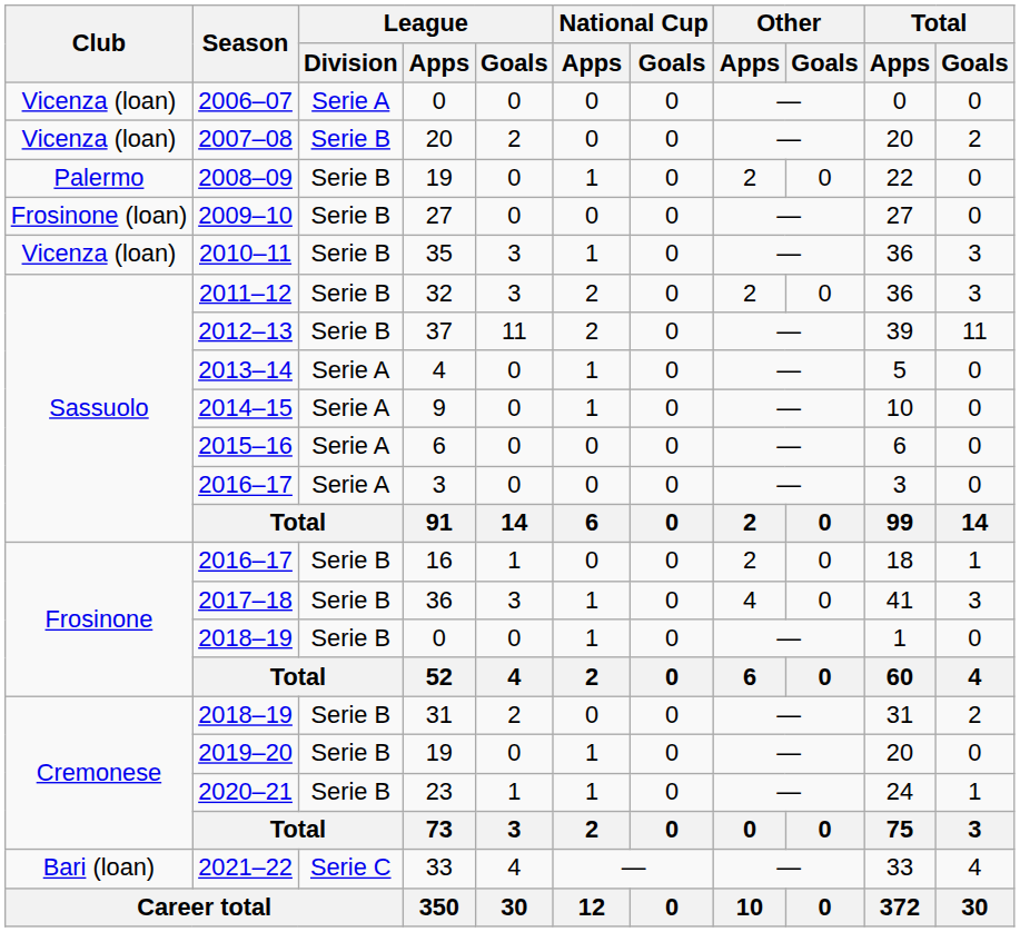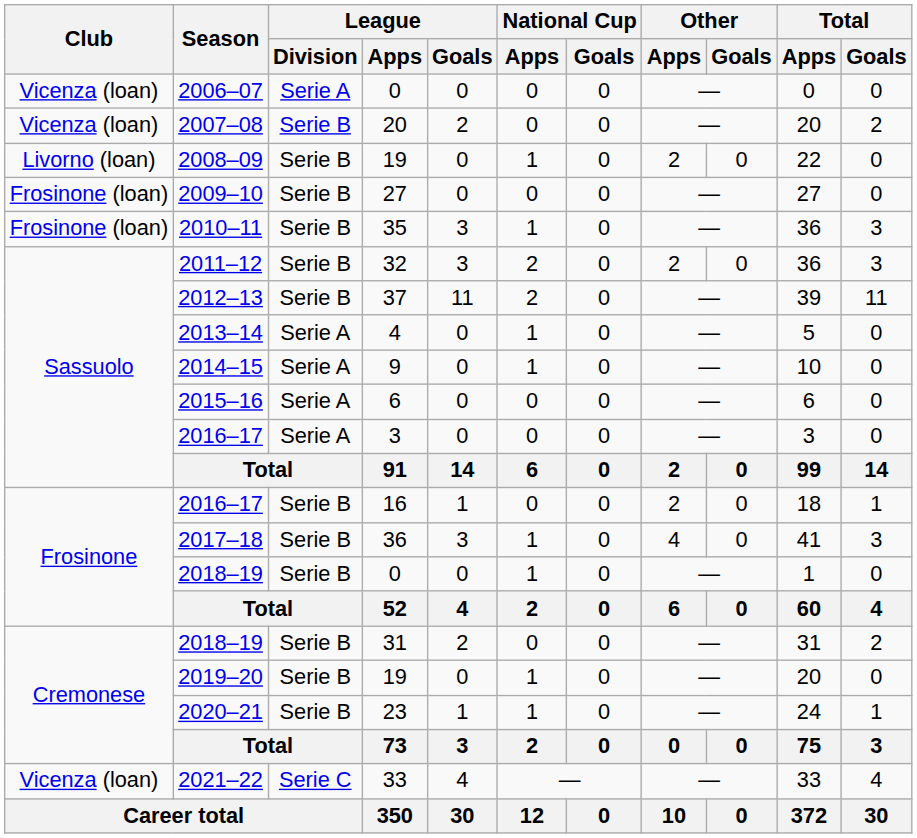 <table class="wikitable" style="text-align:center">
 <tr>
 <th rowspan="2">Club</th>
 <th rowspan="2">Season</th>
 <th colspan="3">League</th>
 <th colspan="2">National Cup</th>
 <th colspan="2">Other</th>
 <th colspan="2">Total</th>
 </tr>
 <tr>
 <th>Division</th>
 <th>Apps</th>
 <th>Goals</th>
 <th>Apps</th>
 <th>Goals</th>
 <th>Apps</th>
 <th>Goals</th>
 <th>Apps</th>
 <th>Goals</th>
 </tr>
 <tr>
 <td><a href='#'>Vicenza</a> (loan)</td>
 <td><a href='#'>2006–07</a></td>
 <td><a href='#'>Serie A</a></td>
 <td>0</td>
 <td>0</td>
 <td>0</td>
 <td>0</td>
 <td colspan="2">—</td>
 <td>0</td>
 <td>0</td>
 </tr>
 <tr>
 <td><a href='#'>Vicenza</a> (loan)</td>
 <td><a href='#'>2007–08</a></td>
 <td><a href='#'>Serie B</a></td>
 <td>20</td>
 <td>2</td>
 <td>0</td>
 <td>0</td>
 <td colspan="2">—</td>
 <td>20</td>
 <td>2</td>
 </tr>
 <tr>
-<td><a href='#'>Palermo</a></td>
+<td><a href='#'>Livorno</a> (loan)</td>
 <td><a href='#'>2008–09</a></td>
 <td>Serie B</td>
 <td>19</td>
 <td>0</td>
 <td>1</td>
 <td>0</td>
 <td>2</td>
 <td>0</td>
 <td>22</td>
 <td>0</td>
 </tr>
 <tr>
 <td><a href='#'>Frosinone</a> (loan)</td>
 <td><a href='#'>2009–10</a></td>
 <td>Serie B</td>
 <td>27</td>
 <td>0</td>
 <td>0</td>
 <td>0</td>
 <td colspan="2">—</td>
 <td>27</td>
 <td>0</td>
 </tr>
 <tr>
-<td><a href='#'>Vicenza</a> (loan)</td>
+<td><a href='#'>Frosinone</a> (loan)</td>
 <td><a href='#'>2010–11</a></td>
 <td>Serie B</td>
 <td>35</td>
 <td>3</td>
 <td>1</td>
 <td>0</td>
 <td colspan="2">—</td>
 <td>36</td>
 <td>3</td>
 </tr>
 <tr>
 <td rowspan="7"><a href='#'>Sassuolo</a></td>
 <td><a href='#'>2011–12</a></td>
 <td>Serie B</td>
 <td>32</td>
 <td>3</td>
 <td>2</td>
 <td>0</td>
 <td>2</td>
 <td>0</td>
 <td>36</td>
 <td>3</td>
 </tr>
 <tr>
 <td><a href='#'>2012–13</a></td>
 <td>Serie B</td>
 <td>37</td>
 <td>11</td>
 <td>2</td>
 <td>0</td>
 <td colspan="2">—</td>
 <td>39</td>
 <td>11</td>
 </tr>
 <tr>
 <td><a href='#'>2013–14</a></td>
 <td>Serie A</td>
 <td>4</td>
 <td>0</td>
 <td>1</td>
 <td>0</td>
 <td colspan="2">—</td>
 <td>5</td>
 <td>0</td>
 </tr>
 <tr>
 <td><a href='#'>2014–15</a></td>
 <td>Serie A</td>
 <td>9</td>
 <td>0</td>
 <td>1</td>
 <td>0</td>
 <td colspan="2">—</td>
 <td>10</td>
 <td>0</td>
 </tr>
 <tr>
 <td><a href='#'>2015–16</a></td>
 <td>Serie A</td>
 <td>6</td>
 <td>0</td>
 <td>0</td>
 <td>0</td>
 <td colspan="2">—</td>
 <td>6</td>
 <td>0</td>
 </tr>
 <tr>
 <td><a href='#'>2016–17</a></td>
 <td>Serie A</td>
 <td>3</td>
 <td>0</td>
 <td>0</td>
 <td>0</td>
 <td colspan="2">—</td>
 <td>3</td>
 <td>0</td>
 </tr>
 <tr>
 <th colspan="2">Total</th>
 <th>91</th>
 <th>14</th>
 <th>6</th>
 <th>0</th>
 <th>2</th>
 <th>0</th>
 <th>99</th>
 <th>14</th>
 </tr>
 <tr>
 <td rowspan="4"><a href='#'>Frosinone</a></td>
 <td><a href='#'>2016–17</a></td>
 <td>Serie B</td>
 <td>16</td>
 <td>1</td>
 <td>0</td>
 <td>0</td>
 <td>2</td>
 <td>0</td>
 <td>18</td>
 <td>1</td>
 </tr>
 <tr>
 <td><a href='#'>2017–18</a></td>
 <td>Serie B</td>
 <td>36</td>
 <td>3</td>
 <td>1</td>
 <td>0</td>
 <td>4</td>
 <td>0</td>
 <td>41</td>
 <td>3</td>
 </tr>
 <tr>
 <td><a href='#'>2018–19</a></td>
 <td>Serie B</td>
 <td>0</td>
 <td>0</td>
 <td>1</td>
 <td>0</td>
 <td colspan="2">—</td>
 <td>1</td>
 <td>0</td>
 </tr>
 <tr>
 <th colspan="2">Total</th>
 <th>52</th>
 <th>4</th>
 <th>2</th>
 <th>0</th>
 <th>6</th>
 <th>0</th>
 <th>60</th>
 <th>4</th>
 </tr>
 <tr>
 <td rowspan="4"><a href='#'>Cremonese</a></td>
 <td><a href='#'>2018–19</a></td>
 <td>Serie B</td>
 <td>31</td>
 <td>2</td>
 <td>0</td>
 <td>0</td>
 <td colspan="2">—</td>
 <td>31</td>
 <td>2</td>
 </tr>
 <tr>
 <td><a href='#'>2019–20</a></td>
 <td>Serie B</td>
 <td>19</td>
 <td>0</td>
 <td>1</td>
 <td>0</td>
 <td colspan="2">—</td>
 <td>20</td>
 <td>0</td>
 </tr>
 <tr>
 <td><a href='#'>2020–21</a></td>
 <td>Serie B</td>
 <td>23</td>
 <td>1</td>
 <td>1</td>
 <td>0</td>
 <td colspan="2">—</td>
 <td>24</td>
 <td>1</td>
 </tr>
 <tr>
 <th colspan="2">Total</th>
 <th>73</th>
 <th>3</th>
 <th>2</th>
 <th>0</th>
 <th>0</th>
 <th>0</th>
 <th>75</th>
 <th>3</th>
 </tr>
 <tr>
-<td><a href='#'>Bari</a> (loan)</td>
+<td><a href='#'>Vicenza</a> (loan)</td>
 <td><a href='#'>2021–22</a></td>
 <td><a href='#'>Serie C</a></td>
 <td>33</td>
 <td>4</td>
 <td colspan="2">—</td>
 <td colspan="2">—</td>
 <td>33</td>
 <td>4</td>
 </tr>
 <tr>
 <th colspan="3">Career total</th>
 <th>350</th>
 <th>30</th>
 <th>12</th>
 <th>0</th>
 <th>10</th>
 <th>0</th>
 <th>372</th>
 <th>30</th>
 </tr>
 </table>
